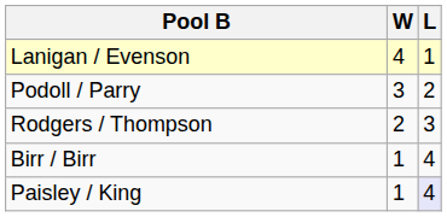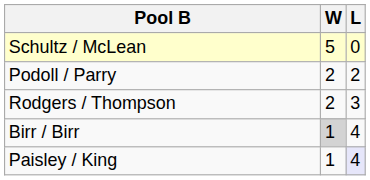 <table class=wikitable>
 <tr>
 <th width=275>Pool B</th>
 <th>W</th>
 <th>L</th>
 </tr>
 <tr bgcolor=#ffffcc>
-<td>Lanigan / Evenson</td>
-<td>4</td>
-<td>1</td>
+<td>Schultz / McLean</td>
+<td>5</td>
+<td>0</td>
 </tr>
 <tr>
 <td>Podoll / Parry</td>
-<td>3</td>
+<td>2</td>
 <td>2</td>
 </tr>
 <tr>
 <td>Rodgers / Thompson</td>
 <td>2</td>
 <td>3</td>
 </tr>
 <tr>
 <td>Birr / Birr</td>
-<td>1</td>
+<td style="background: lightgrey;">1</td>
 <td>4</td>
 </tr>
 <tr>
 <td>Paisley / King</td>
 <td>1</td>
 <td style="background: lavender;">4</td>
 </tr>
 </table>
